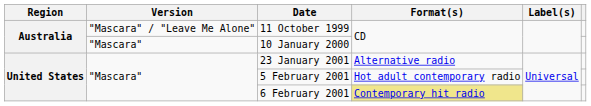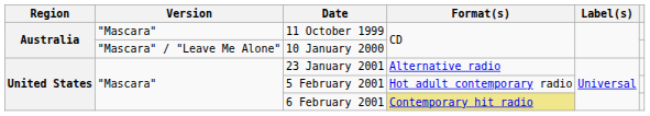 <table class="wikitable plainrowheaders">
 <tr>
 <th scope="col">Region</th>
 <th scope="col">Version</th>
 <th scope="col">Date</th>
 <th scope="col">Format(s)</th>
 <th scope="col">Label(s)</th>
 <th scope="col"></th>
 </tr>
 <tr>
 <th scope="row" rowspan="2">Australia</th>
-<td>"Mascara" / "Leave Me Alone"</td>
+<td>"Mascara"</td>
 <td>11 October 1999</td>
 <td rowspan="2">CD</td>
 <td rowspan="2"></td>
 <td align="center"></td>
 </tr>
 <tr>
-<td>"Mascara"</td>
+<td>"Mascara" / "Leave Me Alone"</td>
 <td>10 January 2000</td>
 <td align="center"></td>
 </tr>
 <tr>
 <th scope="row" rowspan="3">United States</th>
 <td rowspan="3">"Mascara"</td>
 <td>23 January 2001</td>
 <td><a href='#'>Alternative radio</a></td>
 <td rowspan="3"><a href='#'>Universal</a></td>
 <td align="center"></td>
 </tr>
 <tr>
 <td>5 February 2001</td>
 <td><a href='#'>Hot adult contemporary</a> radio</td>
 <td align="center"></td>
 </tr>
 <tr>
 <td>6 February 2001</td>
 <td style="background: khaki;"><a href='#'>Contemporary hit radio</a></td>
 <td align="center"></td>
 </tr>
 </table>
